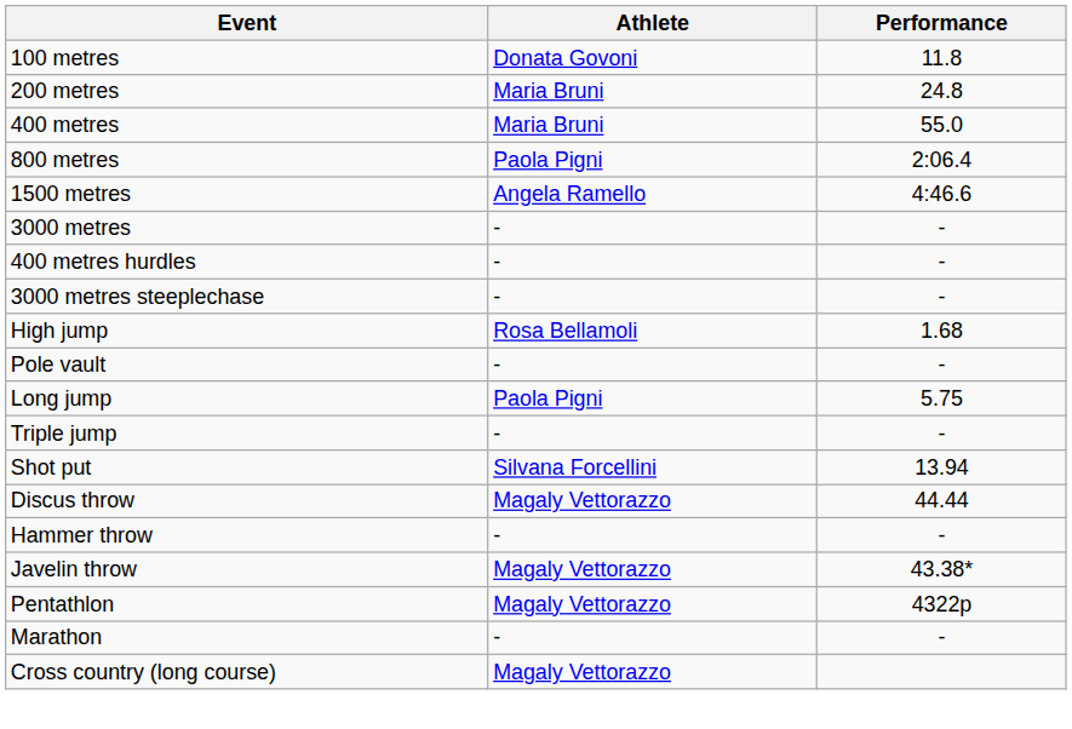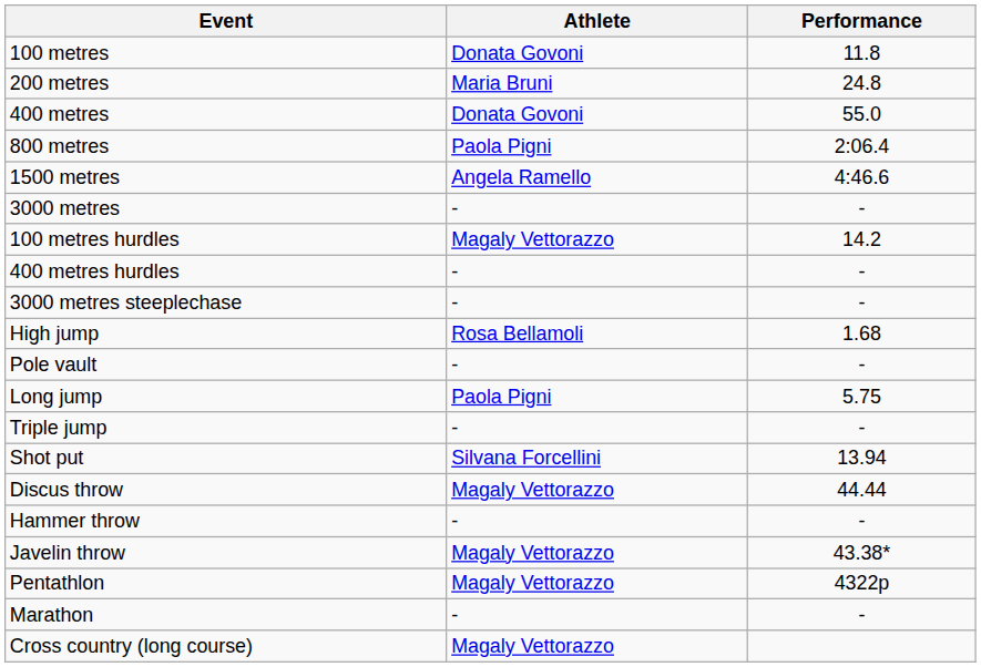 <table class="wikitable" width=80% style="font-size:90%; text-align:left;">
 <tr>
 <th>Event</th>
 <th>Athlete</th>
 <th>Performance</th>
 </tr>
 <tr>
 <td>100 metres</td>
 <td><a href='#'>Donata Govoni</a></td>
 <td align=center>11.8</td>
 </tr>
 <tr>
 <td>200 metres</td>
 <td><a href='#'>Maria Bruni</a></td>
 <td align=center>24.8</td>
 </tr>
 <tr>
 <td>400 metres</td>
-<td><a href='#'>Maria Bruni</a></td>
+<td><a href='#'>Donata Govoni</a></td>
 <td align=center>55.0</td>
 </tr>
 <tr>
 <td>800 metres</td>
 <td><a href='#'>Paola Pigni</a></td>
 <td align=center>2:06.4</td>
 </tr>
 <tr>
 <td>1500 metres</td>
 <td><a href='#'>Angela Ramello</a></td>
 <td align=center>4:46.6</td>
 </tr>
 <tr>
 <td>3000 metres</td>
 <td>-</td>
 <td align=center>-</td>
+</tr>
+<tr>
+<td>100 metres hurdles</td>
+<td><a href='#'>Magaly Vettorazzo</a></td>
+<td align=center>14.2</td>
 </tr>
 <tr>
 <td>400 metres hurdles</td>
 <td>-</td>
 <td align=center>-</td>
 </tr>
 <tr>
 <td>3000 metres steeplechase</td>
 <td>-</td>
 <td align=center>-</td>
 </tr>
 <tr>
 <td>High jump</td>
 <td><a href='#'>Rosa Bellamoli</a></td>
 <td align=center>1.68</td>
 </tr>
 <tr>
 <td>Pole vault</td>
 <td>-</td>
 <td align=center>-</td>
 </tr>
 <tr>
 <td>Long jump</td>
 <td><a href='#'>Paola Pigni</a></td>
 <td align=center>5.75</td>
 </tr>
 <tr>
 <td>Triple jump</td>
 <td>-</td>
 <td align=center>-</td>
 </tr>
 <tr>
 <td>Shot put</td>
 <td><a href='#'>Silvana Forcellini</a></td>
 <td align=center>13.94</td>
 </tr>
 <tr>
 <td>Discus throw</td>
 <td><a href='#'>Magaly Vettorazzo</a></td>
 <td align=center>44.44</td>
 </tr>
 <tr>
 <td>Hammer throw</td>
 <td>-</td>
 <td align=center>-</td>
 </tr>
 <tr>
 <td>Javelin throw</td>
 <td><a href='#'>Magaly Vettorazzo</a></td>
 <td align=center>43.38*</td>
 </tr>
 <tr>
 <td>Pentathlon</td>
 <td><a href='#'>Magaly Vettorazzo</a></td>
 <td align=center>4322p</td>
 </tr>
 <tr>
 <td>Marathon</td>
 <td>-</td>
 <td align=center>-</td>
 </tr>
 <tr>
 <td>Cross country (long course)</td>
 <td><a href='#'>Magaly Vettorazzo</a></td>
 <td align=center></td>
 </tr>
 </table>
